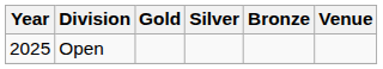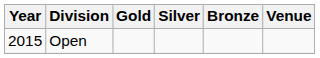 <table class="wikitable sortable" style="text-align: left;">
 <tr>
 <th>Year</th>
 <th>Division</th>
 <th> Gold</th>
 <th> Silver</th>
 <th> Bronze</th>
 <th>Venue</th>
 </tr>
 <tr>
-<td>2025</td>
+<td>2015</td>
 <td>Open</td>
 <td></td>
 <td></td>
 <td></td>
 <td></td>
 </tr>
 <tr>
 </tr>
 </table>
